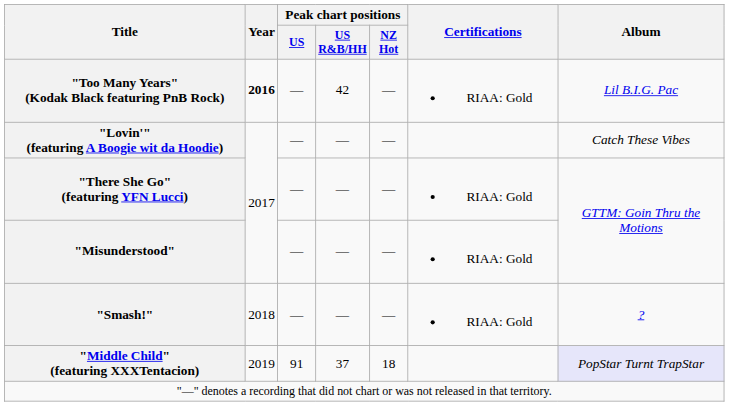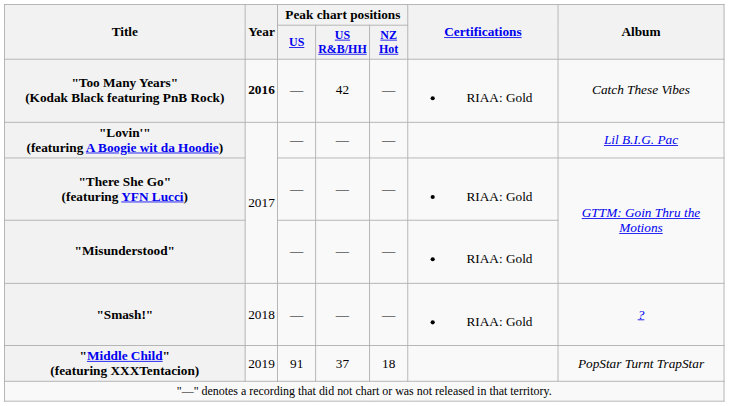 <table class="wikitable plainrowheaders" style="text-align:center;">
 <tr>
 <th scope="col" rowspan="2" style="width:20em;">Title</th>
 <th scope="col" rowspan="2" style="width:2em;">Year</th>
 <th scope="col" colspan="3">Peak chart positions</th>
 <th scope="col" rowspan="2" style="width:12em;"><a href='#'>Certifications</a></th>
 <th scope="col" rowspan="2" style="width:14em;">Album</th>
 </tr>
 <tr>
 <th style="width:3em; font-size:90%"><a href='#'>US</a><br></th>
 <th style="width:3em; font-size:90%"><a href='#'>US<br>R&B/HH</a><br></th>
 <th style="width:3em; font-size:90%"><a href='#'>NZ<br>Hot</a><br></th>
 </tr>
 <tr>
 <th scope="row">"Too Many Years"<br><span>(Kodak Black featuring PnB Rock)</span></th>
 <td><strong>2016</strong></td>
 <td>—</td>
 <td>42</td>
 <td>—</td>
 <td><br><ul><li>RIAA: Gold</li></ul></td>
-<td><em><a href='#'>Lil B.I.G. Pac</a></em></td>
+<td><em>Catch These Vibes</em></td>
 </tr>
 <tr>
 <th scope="row">"Lovin'"<br><span>(featuring <a href='#'>A Boogie wit da Hoodie</a>)</span></th>
 <td rowspan="3">2017</td>
 <td>—</td>
 <td>—</td>
 <td>—</td>
 <td></td>
-<td><em>Catch These Vibes</em></td>
+<td><em><a href='#'>Lil B.I.G. Pac</a></em></td>
 </tr>
 <tr>
 <th scope="row">"There She Go"<br><span>(featuring <a href='#'>YFN Lucci</a>)</span></th>
 <td>—</td>
 <td>—</td>
 <td>—</td>
 <td><br><ul><li>RIAA: Gold</li></ul></td>
 <td rowspan="2"><em><a href='#'>GTTM: Goin Thru the Motions</a></em></td>
 </tr>
 <tr>
 <th scope="row">"Misunderstood"</th>
 <td>—</td>
 <td>—</td>
 <td>—</td>
 <td><br><ul><li>RIAA: Gold</li></ul></td>
 </tr>
 <tr>
 <th scope="row">"Smash!"<br></th>
 <td>2018</td>
 <td>—</td>
 <td>—</td>
 <td>—</td>
 <td><br><ul><li>RIAA: Gold</li></ul></td>
 <td><em><a href='#'>?</a></em></td>
 </tr>
 <tr>
 <th scope="row">"<a href='#'>Middle Child</a>"<br><span>(featuring XXXTentacion)</span></th>
 <td>2019</td>
 <td>91</td>
 <td>37</td>
 <td>18</td>
 <td></td>
-<td style="background: lavender;"><em>PopStar Turnt TrapStar</em></td>
+<td><em>PopStar Turnt TrapStar</em></td>
 </tr>
 <tr>
 <td colspan="8" style="font-size:90%">"—" denotes a recording that did not chart or was not released in that territory.</td>
 </tr>
 </table>
